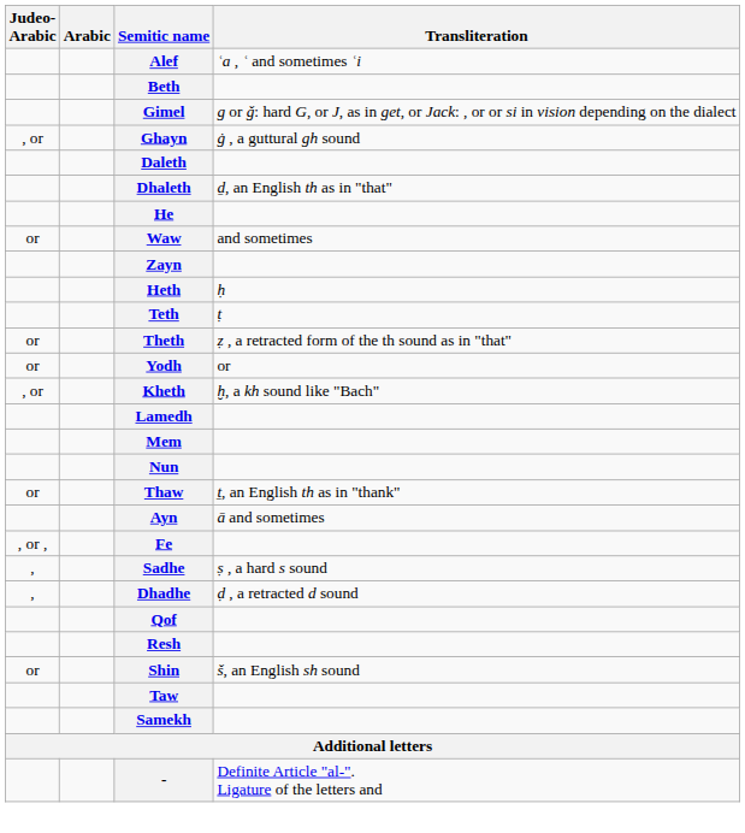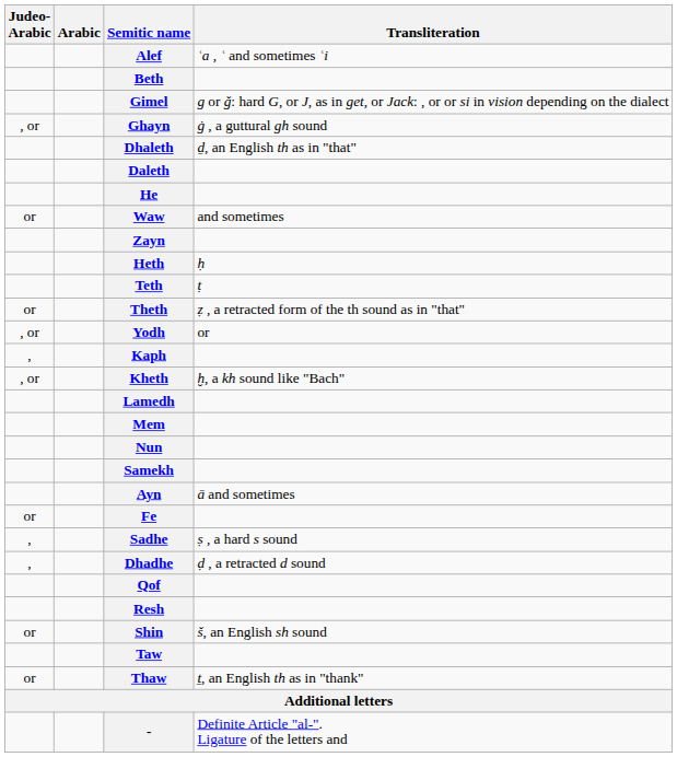 <table class="wikitable">
 <tr style="vertical-align: bottom;">
 <th scope="col">Judeo-<br>Arabic</th>
 <th scope="col">Arabic</th>
 <th scope="col" ! scope="row"><a href='#'>Semitic name</a></th>
 <th scope="col">Transliteration</th>
 </tr>
 <tr>
 <td style="text-align: center; "><span></span></td>
 <td style="text-align: center; "><span></span></td>
 <th scope="row"><a href='#'>Alef</a></th>
 <td> <em>ʿa</em> , <em>ʿ</em> and sometimes <em>ʿi</em></td>
 </tr>
 <tr>
 <td style="text-align: center; "><span></span></td>
 <td style="text-align: center; "><span></span></td>
 <th scope="row"><a href='#'>Beth</a></th>
 <td><em></em></td>
 </tr>
 <tr>
 <td style="text-align: center; "><span></span></td>
 <td style="text-align: center; "><span></span></td>
 <th scope="row"><a href='#'>Gimel</a></th>
 <td><em>g</em> or <em>ǧ</em>: hard <em>G</em>, or <em>J</em>, as in <em>get</em>, or <em>Jack</em>: , or  or <em>si</em> in <em>vision</em>  depending on the dialect</td>
 </tr>
 <tr>
 <td style="text-align: center; "><span></span>, <span></span> or <span></span></td>
 <td style="text-align: center; "><span></span></td>
 <th scope="row"><a href='#'>Ghayn</a></th>
 <td><em>ġ</em> , a guttural <em>gh</em> sound</td>
 </tr>
 <tr>
 <td style="text-align: center; "><span></span></td>
 <td style="text-align: center; "><span></span></td>
-<th scope="row"><a href='#'>Daleth</a></th>
-<td><em></em></td>
+<th scope="row"><a href='#'>Dhaleth</a></th>
+<td><em>ḏ</em>, an English <em>th</em> as in "that" </td>
 </tr>
 <tr>
 <td style="text-align: center; "><span></span></td>
 <td style="text-align: center; "><span></span></td>
-<th scope="row"><a href='#'>Dhaleth</a></th>
-<td><em>ḏ</em>, an English <em>th</em> as in "that" </td>
+<th scope="row"><a href='#'>Daleth</a></th>
+<td><em></em></td>
 </tr>
 <tr>
 <td style="text-align: center; "><span></span></td>
 <td style="text-align: center; "><span></span></td>
 <th scope="row"><a href='#'>He</a></th>
 <td><em></em></td>
 </tr>
 <tr>
 <td style="text-align: center; "><span></span> or <span></span></td>
 <td style="text-align: center; "><span></span></td>
 <th scope="row"><a href='#'>Waw</a></th>
 <td><em></em> and sometimes <em></em></td>
 </tr>
 <tr>
 <td style="text-align: center; "><span></span></td>
 <td style="text-align: center; "><span></span></td>
 <th scope="row"><a href='#'>Zayn</a></th>
 <td><em></em></td>
 </tr>
 <tr>
 <td style="text-align: center; "><span></span></td>
 <td style="text-align: center; "><span></span></td>
 <th scope="row"><a href='#'>Heth</a></th>
 <td><em>ḥ</em> </td>
 </tr>
 <tr>
 <td style="text-align: center; "><span></span></td>
 <td style="text-align: center; "><span></span></td>
 <th scope="row"><a href='#'>Teth</a></th>
 <td><em>ṭ</em> </td>
 </tr>
 <tr>
 <td style="text-align: center; "><span></span> or <span></span></td>
 <td style="text-align: center; "><span></span></td>
 <th scope="row"><a href='#'>Theth</a></th>
 <td><em>ẓ</em> , a retracted form of the th sound as in "that"</td>
 </tr>
 <tr>
-<td style="text-align: center; "><span></span> or <span></span></td>
+<td style="text-align: center; "><span></span>, <span></span> or <span></span></td>
 <td style="text-align: center; "><span></span></td>
 <th scope="row"><a href='#'>Yodh</a></th>
 <td><em></em> or <em></em></td>
+</tr>
+<tr>
+<td style="text-align: center; "><span></span>, <span></span></td>
+<td style="text-align: center; "><span></span></td>
+<th scope="row"><a href='#'>Kaph</a></th>
+<td><em></em></td>
 </tr>
 <tr>
 <td style="text-align: center; "><span></span>, <span></span> or <span></span></td>
 <td style="text-align: center; "><span></span></td>
 <th scope="row"><a href='#'>Kheth</a></th>
 <td><em>ḫ</em>, a <em>kh</em> sound like "Bach" </td>
 </tr>
 <tr>
 <td style="text-align: center; "><span></span></td>
 <td style="text-align: center; "><span></span></td>
 <th scope="row"><a href='#'>Lamedh</a></th>
 <td><em></em></td>
 </tr>
 <tr>
 <td style="text-align: center; "><span></span></td>
 <td style="text-align: center; "><span></span></td>
 <th scope="row"><a href='#'>Mem</a></th>
 <td><em></em></td>
 </tr>
 <tr>
 <td style="text-align: center; "><span></span></td>
 <td style="text-align: center; "><span></span></td>
 <th scope="row"><a href='#'>Nun</a></th>
 <td><em></em></td>
 </tr>
 <tr>
-<td style="text-align: center; "><span></span> or <span></span></td>
 <td style="text-align: center; "><span></span></td>
-<th scope="row"><a href='#'>Thaw</a></th>
-<td><em>ṯ</em>, an English <em>th</em> as in "thank" </td>
+<td style="text-align: center; "><span></span></td>
+<th scope="row"><a href='#'>Samekh</a></th>
+<td><em></em></td>
 </tr>
 <tr>
 <td style="text-align: center; "><span></span></td>
 <td style="text-align: center; "><span></span></td>
 <th scope="row"><a href='#'>Ayn</a></th>
 <td> <em>ā</em> and sometimes <em></em></td>
 </tr>
 <tr>
-<td style="text-align: center; "><span></span>, <span></span> or <span></span>, <span></span></td>
+<td style="text-align: center; "><span></span> or <span></span></td>
 <td style="text-align: center; "><span></span></td>
 <th scope="row"><a href='#'>Fe</a></th>
 <td><em></em></td>
 </tr>
 <tr>
 <td style="text-align: center; "><span></span>, <span></span></td>
 <td style="text-align: center; "><span></span></td>
 <th scope="row"><a href='#'>Sadhe</a></th>
 <td><em>ṣ</em> , a hard <em>s</em> sound</td>
 </tr>
 <tr>
 <td style="text-align: center; "><span></span>, <span></span></td>
 <td style="text-align: center; "><span></span></td>
 <th scope="row"><a href='#'>Dhadhe</a></th>
 <td><em>ḍ</em> , a retracted <em>d</em> sound</td>
 </tr>
 <tr>
 <td style="text-align: center; "><span></span></td>
 <td style="text-align: center; "><span></span></td>
 <th scope="row"><a href='#'>Qof</a></th>
 <td><em></em></td>
 </tr>
 <tr>
 <td style="text-align: center; "><span></span></td>
 <td style="text-align: center; "><span></span></td>
 <th scope="row"><a href='#'>Resh</a></th>
 <td><em></em></td>
 </tr>
 <tr>
 <td style="text-align: center; "><span></span> or <span></span></td>
 <td style="text-align: center; "><span></span></td>
 <th scope="row"><a href='#'>Shin</a></th>
 <td><em>š</em>, an English <em>sh</em> sound </td>
 </tr>
 <tr>
 <td style="text-align: center; "><span></span></td>
 <td style="text-align: center; "><span></span></td>
 <th scope="row"><a href='#'>Taw</a></th>
 <td><em></em></td>
 </tr>
 <tr>
+<td style="text-align: center; "><span></span> or <span></span></td>
 <td style="text-align: center; "><span></span></td>
-<td style="text-align: center; "><span></span></td>
-<th scope="row"><a href='#'>Samekh</a></th>
-<td><em></em></td>
+<th scope="row"><a href='#'>Thaw</a></th>
+<td><em>ṯ</em>, an English <em>th</em> as in "thank" </td>
 </tr>
 <tr>
 <th colspan="4">Additional letters</th>
 </tr>
 <tr>
 <td style="text-align: center; "><span></span></td>
 <td style="text-align: center; "><span></span></td>
 <th scope="row">-</th>
 <td><a href='#'>Definite Article "al-"</a>.<br><a href='#'>Ligature</a> of the letters  and </td>
 </tr>
 </table>
